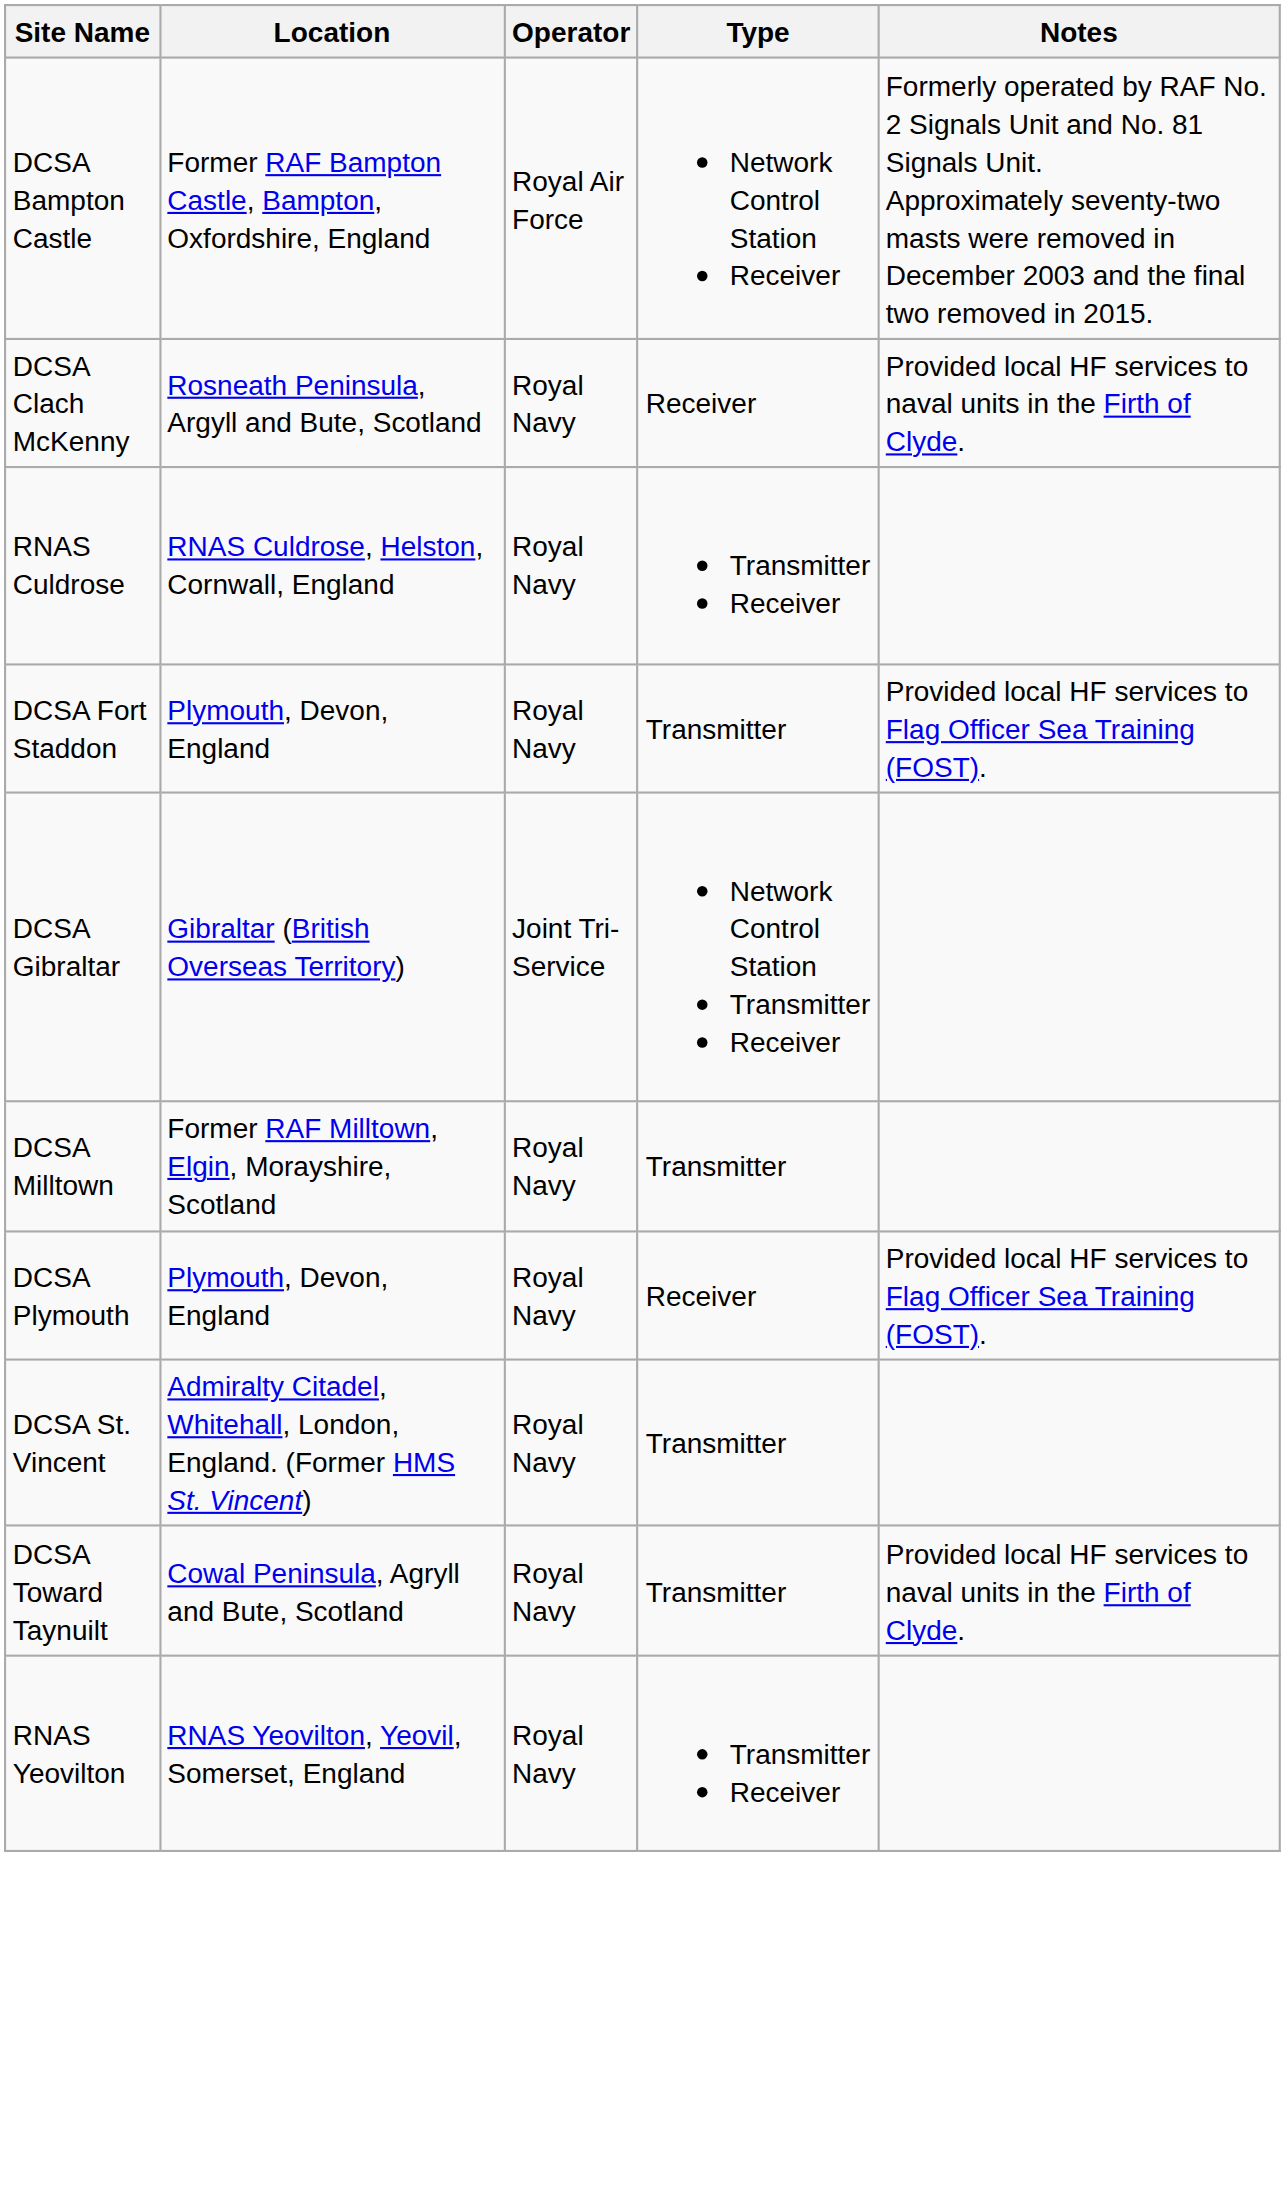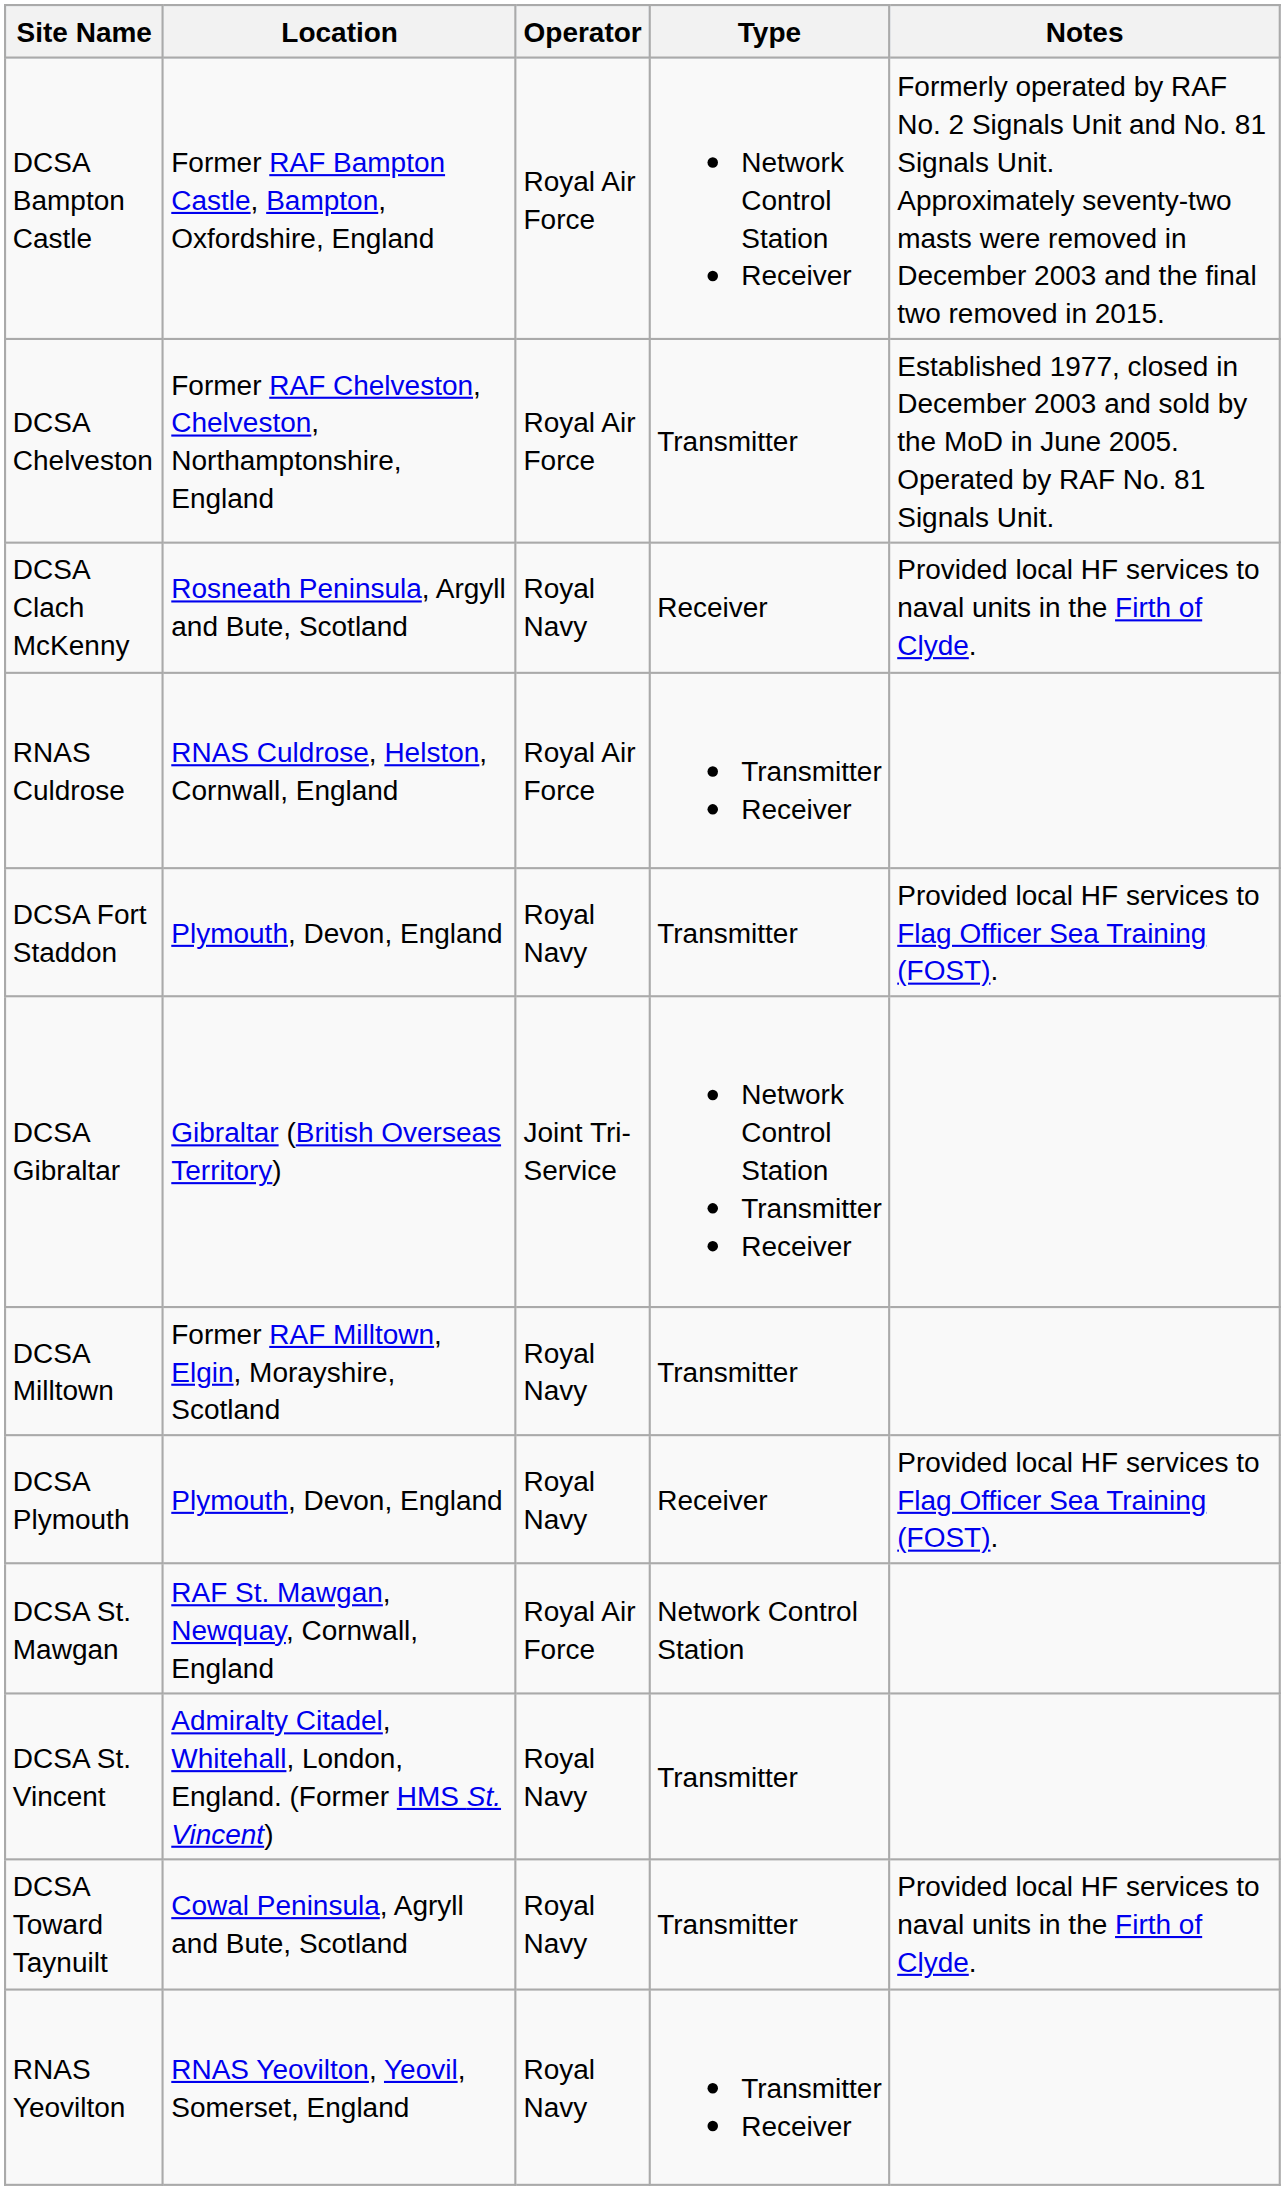 <table class="wikitable sortable">
 <tr style="text-align:center; background:#d8edff;">
 <th width="12.5%"><small>Site Name</small></th>
 <th width="30%"><small>Location</small></th>
 <th width="10%"><small>Operator</small></th>
 <th width="12.5%"><small>Type</small></th>
 <th width="35%"><small>Notes</small></th>
 </tr>
 <tr>
 <td><small>DCSA Bampton Castle </small></td>
 <td><small>Former <a href='#'>RAF Bampton Castle</a>, <a href='#'>Bampton</a>, Oxfordshire, England</small></td>
 <td><small>Royal Air Force</small></td>
 <td><br><ul><li><small>Network Control Station</small></li><li><small>Receiver</small></li></ul></td>
 <td><small>Formerly operated by RAF No. 2 Signals Unit and No. 81 Signals Unit.</small><br><small>Approximately seventy-two masts were removed in December 2003 and the final two removed in 2015.</small></td>
 </tr>
 <tr>
+<td><small>DCSA Chelveston </small></td>
+<td><small>Former <a href='#'>RAF Chelveston</a>, <a href='#'>Chelveston</a>, Northamptonshire, England</small></td>
+<td><small>Royal Air Force</small></td>
+<td><small>Transmitter</small></td>
+<td><small>Established 1977, closed in December 2003 and sold by the MoD in June 2005. Operated by RAF No. 81 Signals Unit.</small></td>
+</tr>
+<tr>
 <td><small>DCSA Clach McKenny </small></td>
 <td><small><a href='#'>Rosneath Peninsula</a>, Argyll and Bute, Scotland</small></td>
 <td><small>Royal Navy</small></td>
 <td><small>Receiver</small></td>
 <td><small>Provided local HF services to naval units in the <a href='#'>Firth of Clyde</a>.</small></td>
 </tr>
 <tr>
 <td><small>RNAS Culdrose </small></td>
 <td><small><a href='#'>RNAS Culdrose</a>, <a href='#'>Helston</a>, Cornwall, England</small></td>
-<td><small>Royal Navy</small></td>
+<td><small>Royal Air Force</small></td>
 <td><br><ul><li><small>Transmitter</small></li><li><small>Receiver</small></li></ul></td>
 <td></td>
 </tr>
 <tr>
 <td><small>DCSA Fort Staddon</small></td>
 <td><small><a href='#'>Plymouth</a>, Devon, England</small></td>
 <td><small>Royal Navy</small></td>
 <td><small>Transmitter</small></td>
 <td><small>Provided local HF services to <a href='#'>Flag Officer Sea Training (FOST)</a>.</small></td>
 </tr>
 <tr>
 <td><small>DCSA Gibraltar </small></td>
 <td><small><a href='#'>Gibraltar</a> (<a href='#'>British Overseas Territory</a>)</small></td>
 <td><small>Joint Tri-Service</small></td>
 <td><br><ul><li><small>Network Control Station</small></li><li><small>Transmitter</small></li><li><small>Receiver</small></li></ul></td>
 <td></td>
 </tr>
 <tr>
 <td><small>DCSA Milltown</small></td>
 <td><small>Former <a href='#'>RAF Milltown</a>, <a href='#'>Elgin</a>, Morayshire, Scotland</small></td>
 <td><small>Royal Navy</small></td>
 <td><small>Transmitter</small></td>
 <td></td>
 </tr>
 <tr>
 <td><small>DCSA Plymouth </small></td>
 <td><small><a href='#'>Plymouth</a>, Devon, England</small></td>
 <td><small>Royal Navy</small></td>
 <td><small>Receiver</small></td>
 <td><small>Provided local HF services to <a href='#'>Flag Officer Sea Training (FOST)</a>.</small></td>
 </tr>
 <tr>
+<td><small>DCSA St. Mawgan</small></td>
+<td><small><a href='#'>RAF St. Mawgan</a>, <a href='#'>Newquay</a>, Cornwall, England</small></td>
+<td><small>Royal Air Force</small></td>
+<td><small>Network Control Station</small></td>
+<td></td>
+</tr>
+<tr>
 <td><small>DCSA St. Vincent</small></td>
 <td><small><a href='#'>Admiralty Citadel</a>, <a href='#'>Whitehall</a>, London, England. (Former <a href='#'>HMS <em>St. Vincent</em></a>)</small></td>
 <td><small>Royal Navy</small></td>
 <td><small>Transmitter</small></td>
 <td></td>
 </tr>
 <tr>
 <td><small>DCSA Toward Taynuilt</small></td>
 <td><small><a href='#'>Cowal Peninsula</a>, Agryll and Bute, Scotland</small></td>
 <td><small>Royal Navy</small></td>
 <td><small>Transmitter</small></td>
 <td><small>Provided local HF services to naval units in the <a href='#'>Firth of Clyde</a>.</small></td>
 </tr>
 <tr>
 <td><small>RNAS Yeovilton </small></td>
 <td><small><a href='#'>RNAS Yeovilton</a>, <a href='#'>Yeovil</a>, Somerset, England</small></td>
 <td><small>Royal Navy</small></td>
 <td><br><ul><li><small>Transmitter</small></li><li><small>Receiver</small></li></ul></td>
 <td></td>
 </tr>
 </table>
